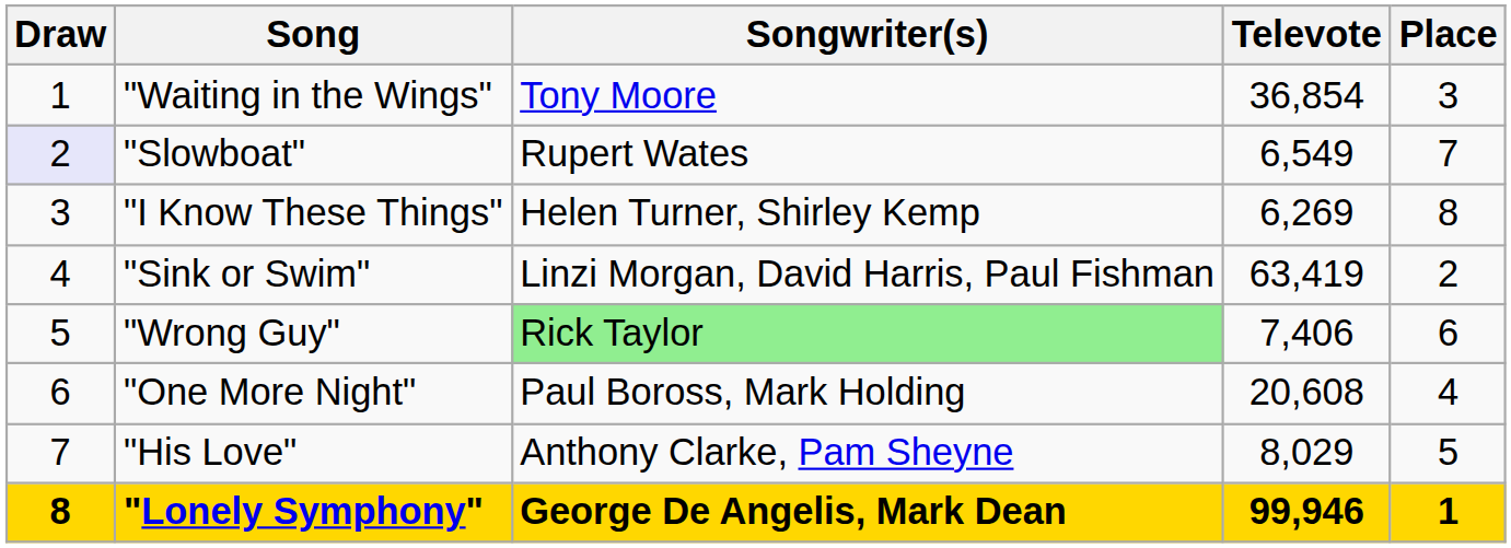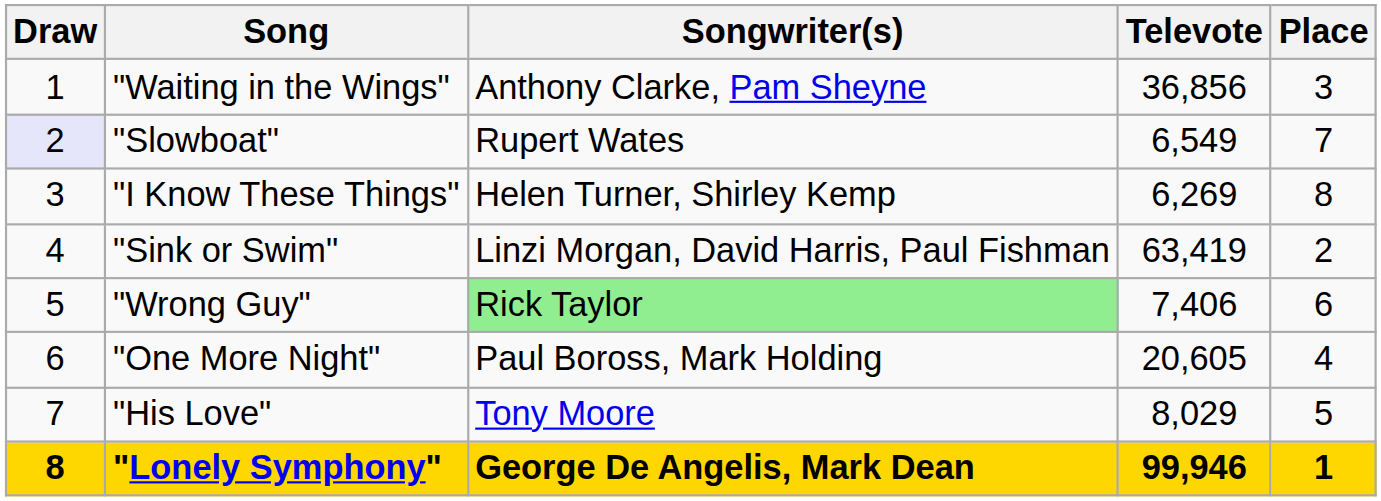 <table class="sortable wikitable" style="margin: 1em auto 1em auto; text-align:center">
 <tr>
 <th>Draw</th>
 <th>Song</th>
 <th>Songwriter(s)</th>
 <th>Televote</th>
 <th>Place</th>
 </tr>
 <tr>
 <td>1</td>
 <td align="left">"Waiting in the Wings"</td>
-<td align="left"><a href='#'>Tony Moore</a></td>
-<td>36,854</td>
+<td align="left">Anthony Clarke, <a href='#'>Pam Sheyne</a></td>
+<td>36,856</td>
 <td>3</td>
 </tr>
 <tr>
 <td style="background: lavender;">2</td>
 <td align="left">"Slowboat"</td>
 <td align="left">Rupert Wates</td>
 <td>6,549</td>
 <td>7</td>
 </tr>
 <tr>
 <td>3</td>
 <td align="left">"I Know These Things"</td>
 <td align="left">Helen Turner, Shirley Kemp</td>
 <td>6,269</td>
 <td>8</td>
 </tr>
 <tr>
 <td>4</td>
 <td align="left">"Sink or Swim"</td>
 <td align="left">Linzi Morgan, David Harris, Paul Fishman</td>
 <td>63,419</td>
 <td>2</td>
 </tr>
 <tr>
 <td>5</td>
 <td align="left">"Wrong Guy"</td>
 <td align="left" style="background: lightgreen;">Rick Taylor</td>
 <td>7,406</td>
 <td>6</td>
 </tr>
 <tr>
 <td>6</td>
 <td align="left">"One More Night"</td>
 <td align="left">Paul Boross, Mark Holding</td>
-<td>20,608</td>
+<td>20,605</td>
 <td>4</td>
 </tr>
 <tr>
 <td>7</td>
 <td align="left">"His Love"</td>
-<td align="left">Anthony Clarke, <a href='#'>Pam Sheyne</a></td>
+<td align="left"><a href='#'>Tony Moore</a></td>
 <td>8,029</td>
 <td>5</td>
 </tr>
 <tr style="font-weight:bold; background:gold;">
 <td>8</td>
 <td align="left">"<a href='#'>Lonely Symphony</a>"</td>
 <td align="left">George De Angelis, Mark Dean</td>
 <td>99,946</td>
 <td>1</td>
 </tr>
 </table>
